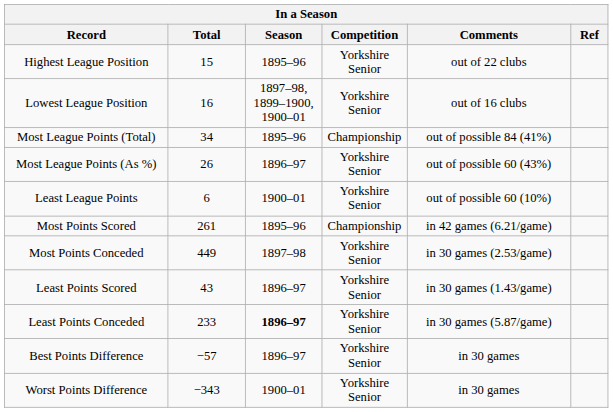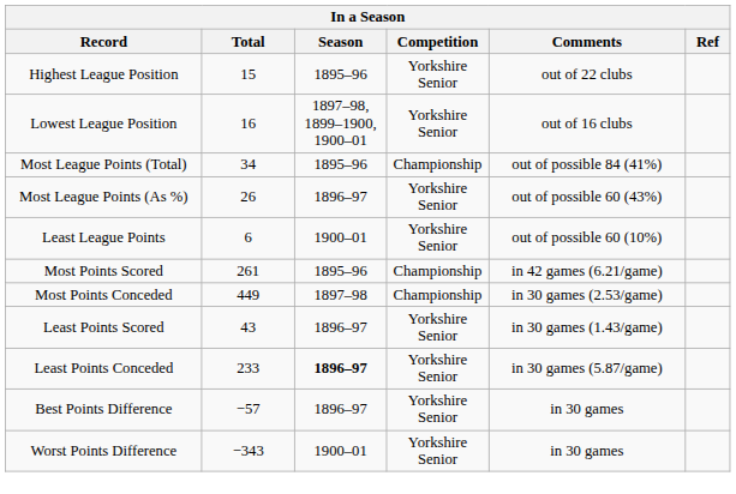 <table class="wikitable" style="text-align:center;">
 <tr>
 <th colspan=7 abbr="Season">In a Season</th>
 </tr>
 <tr>
 <th width=200 abbr="Record">Record</th>
 <th width=90 abbr="Total">Total</th>
 <th width=90 abbr="Season">Season</th>
 <th width=100 abbr="Competition">Competition</th>
 <th width=200 abbr="Comments">Comments</th>
 <th width=40 abbr="Ref">Ref</th>
 </tr>
 <tr>
 <td>Highest League Position</td>
 <td>15</td>
 <td>1895–96</td>
 <td>Yorkshire Senior</td>
 <td>out of 22 clubs</td>
 <td></td>
 </tr>
 <tr>
 <td>Lowest League Position</td>
 <td>16</td>
 <td>1897–98, 1899–1900, 1900–01</td>
 <td>Yorkshire Senior</td>
 <td>out of 16 clubs</td>
 <td></td>
 </tr>
 <tr>
 <td>Most League Points (Total)</td>
 <td>34</td>
 <td>1895–96</td>
 <td>Championship</td>
 <td>out of possible 84 (41%)</td>
 <td></td>
 </tr>
 <tr>
 <td>Most League Points (As %)</td>
 <td>26</td>
 <td>1896–97</td>
 <td>Yorkshire Senior</td>
 <td>out of possible 60 (43%)</td>
 <td></td>
 </tr>
 <tr>
 <td>Least League Points</td>
 <td>6</td>
 <td>1900–01</td>
 <td>Yorkshire Senior</td>
 <td>out of possible 60 (10%)</td>
 <td></td>
 </tr>
 <tr>
 <td>Most Points Scored</td>
 <td>261</td>
 <td>1895–96</td>
 <td>Championship</td>
 <td>in 42 games (6.21/game)</td>
 <td></td>
 </tr>
 <tr>
 <td>Most Points Conceded</td>
 <td>449</td>
 <td>1897–98</td>
-<td>Yorkshire Senior</td>
+<td>Championship</td>
 <td>in 30 games (2.53/game)</td>
 <td></td>
 </tr>
 <tr>
 <td>Least Points Scored</td>
 <td>43</td>
 <td>1896–97</td>
 <td>Yorkshire Senior</td>
 <td>in 30 games (1.43/game)</td>
 <td></td>
 </tr>
 <tr>
 <td>Least Points Conceded</td>
 <td>233</td>
 <td><strong>1896–97</strong></td>
 <td>Yorkshire Senior</td>
 <td>in 30 games (5.87/game)</td>
 <td></td>
 </tr>
 <tr>
 <td>Best Points Difference</td>
 <td>−57</td>
 <td>1896–97</td>
 <td>Yorkshire Senior</td>
 <td>in 30 games</td>
 <td></td>
 </tr>
 <tr>
 <td>Worst Points Difference</td>
 <td>−343</td>
 <td>1900–01</td>
 <td>Yorkshire Senior</td>
 <td>in 30 games</td>
 <td></td>
 </tr>
 </table>
